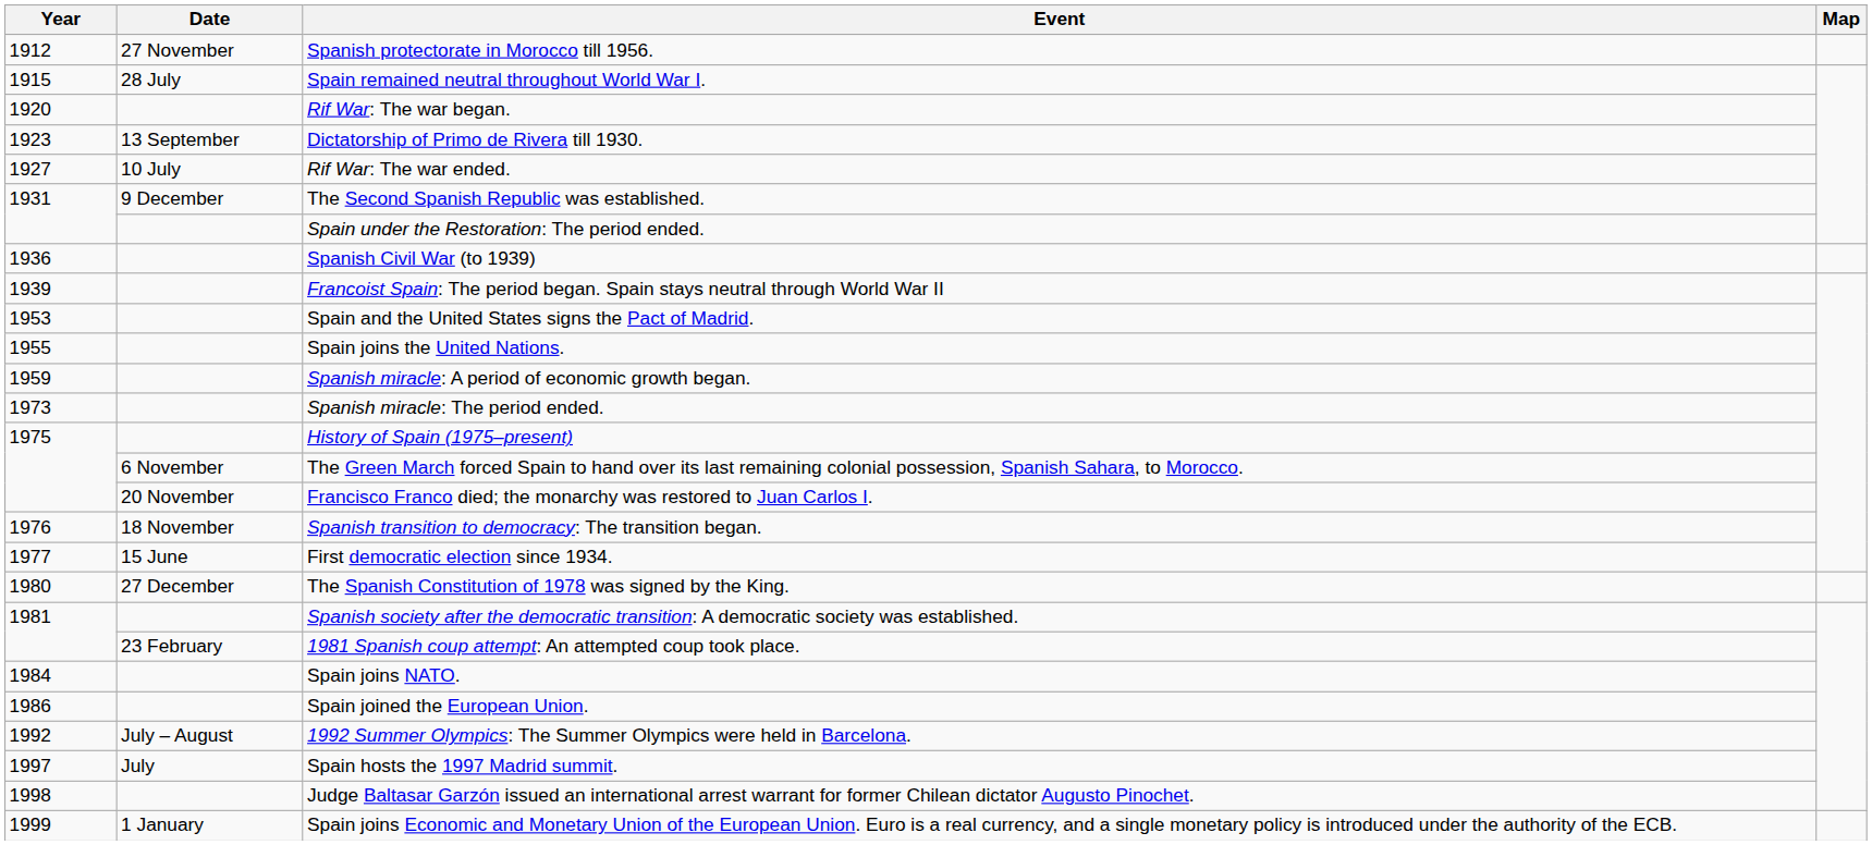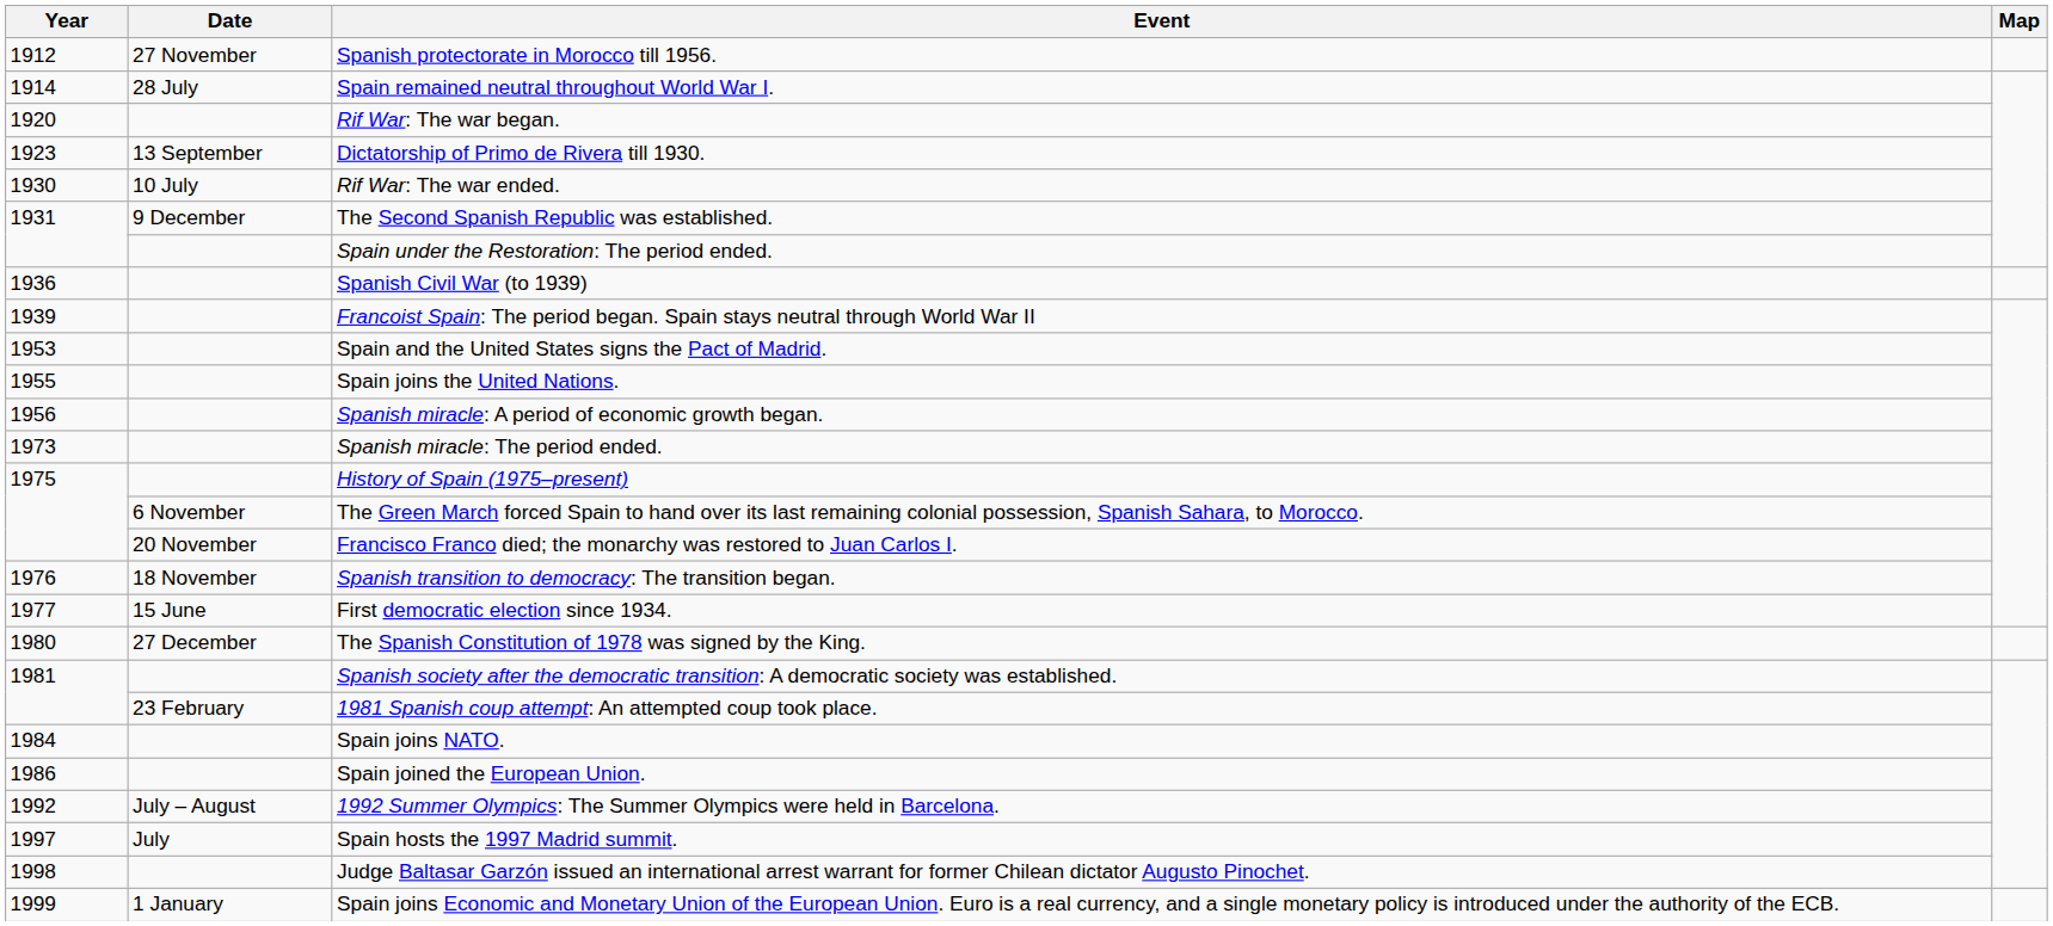 <table class="wikitable" style="width:100%">
 <tr>
 <th style="width:6%">Year</th>
 <th style="width:10%">Date</th>
 <th>Event</th>
 <th>Map</th>
 </tr>
 <tr>
 <td>1912</td>
 <td>27 November</td>
 <td><a href='#'>Spanish protectorate in Morocco</a> till 1956.</td>
 <td></td>
 </tr>
 <tr>
-<td>1915</td>
+<td>1914</td>
 <td>28 July</td>
 <td><a href='#'>Spain remained neutral throughout World War I</a>.</td>
 </tr>
 <tr>
 <td>1920</td>
 <td></td>
 <td><em><a href='#'>Rif War</a></em>: The war began.</td>
 </tr>
 <tr>
 <td>1923</td>
 <td>13 September</td>
 <td><a href='#'>Dictatorship of Primo de Rivera</a> till 1930.</td>
 </tr>
 <tr>
-<td>1927</td>
+<td>1930</td>
 <td>10 July</td>
 <td><em>Rif War</em>: The war ended.</td>
 </tr>
 <tr>
 <td rowspan="2" style="vertical-align:top;">1931</td>
 <td>9 December</td>
 <td>The <a href='#'>Second Spanish Republic</a> was established.</td>
 </tr>
 <tr>
 <td></td>
 <td><em>Spain under the Restoration</em>: The period ended.</td>
 </tr>
 <tr>
 <td>1936</td>
 <td></td>
 <td><a href='#'>Spanish Civil War</a> (to 1939)</td>
 <td></td>
 </tr>
 <tr>
 <td>1939</td>
 <td></td>
 <td><em><a href='#'>Francoist Spain</a></em>: The period began.     Spain stays neutral through World War II</td>
 </tr>
 <tr>
 <td>1953</td>
 <td></td>
 <td>Spain and the United States signs the <a href='#'>Pact of Madrid</a>.</td>
 </tr>
 <tr>
 <td>1955</td>
 <td></td>
 <td>Spain joins the <a href='#'>United Nations</a>.</td>
 </tr>
 <tr>
-<td>1959</td>
+<td>1956</td>
 <td></td>
 <td><em><a href='#'>Spanish miracle</a></em>: A period of economic growth began.</td>
 </tr>
 <tr>
 <td>1973</td>
 <td></td>
 <td><em>Spanish miracle</em>: The period ended.</td>
 </tr>
 <tr>
 <td rowspan="3" style="vertical-align:top;">1975</td>
 <td></td>
 <td><em><a href='#'>History of Spain (1975–present)</a></em></td>
 </tr>
 <tr>
 <td>6 November</td>
 <td>The <a href='#'>Green March</a> forced Spain to hand over its last remaining colonial possession, <a href='#'>Spanish Sahara</a>, to <a href='#'>Morocco</a>.</td>
 </tr>
 <tr>
 <td>20 November</td>
 <td><a href='#'>Francisco Franco</a> died; the monarchy was restored to <a href='#'>Juan Carlos I</a>.</td>
 </tr>
 <tr>
 <td>1976</td>
 <td>18 November</td>
 <td><em><a href='#'>Spanish transition to democracy</a></em>: The transition began.</td>
 </tr>
 <tr>
 <td>1977</td>
 <td>15 June</td>
 <td>First <a href='#'>democratic election</a> since 1934.</td>
 </tr>
 <tr>
 <td>1980</td>
 <td>27 December</td>
 <td>The <a href='#'>Spanish Constitution of 1978</a> was signed by the King.</td>
 <td></td>
 </tr>
 <tr>
 <td rowspan="2" style="vertical-align:top;">1981</td>
 <td></td>
 <td><em><a href='#'>Spanish society after the democratic transition</a></em>: A democratic society was established.</td>
 </tr>
 <tr>
 <td>23 February</td>
 <td><em><a href='#'>1981 Spanish coup attempt</a></em>: An attempted coup took place.</td>
 </tr>
 <tr>
 <td>1984</td>
 <td></td>
 <td>Spain joins <a href='#'>NATO</a>.</td>
 </tr>
 <tr>
 <td>1986</td>
 <td></td>
 <td>Spain joined the <a href='#'>European Union</a>.</td>
 </tr>
 <tr>
 <td>1992</td>
 <td>July – August</td>
 <td><em><a href='#'>1992 Summer Olympics</a></em>: The Summer Olympics were held in <a href='#'>Barcelona</a>.</td>
 </tr>
 <tr>
 <td>1997</td>
 <td>July</td>
 <td>Spain hosts the <a href='#'>1997 Madrid summit</a>.</td>
 </tr>
 <tr>
 <td>1998</td>
 <td></td>
 <td>Judge <a href='#'>Baltasar Garzón</a> issued an international arrest warrant for former Chilean dictator <a href='#'>Augusto Pinochet</a>.</td>
 </tr>
 <tr>
 <td>1999</td>
 <td>1 January</td>
 <td>Spain joins <a href='#'>Economic and Monetary Union of the European Union</a>. Euro is a real currency, and a single monetary policy is introduced under the authority of the ECB.</td>
 <td></td>
 </tr>
 </table>
